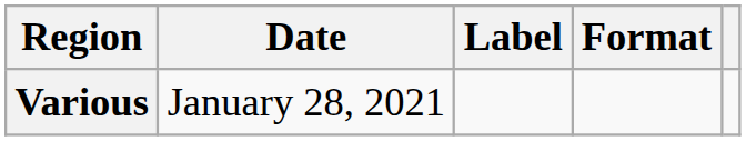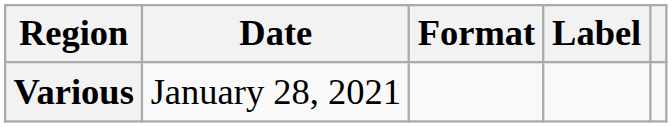 <table class="wikitable plainrowheaders">
 <tr>
 <th scope="col">Region</th>
 <th scope="col">Date</th>
+<th scope="col">Format</th>
 <th scope="col">Label</th>
-<th scope="col">Format</th>
 <th scope="col"></th>
 </tr>
 <tr>
 <th scope="row">Various</th>
 <td>January 28, 2021</td>
 <td></td>
 <td></td>
 <td align="center"></td>
 </tr>
 </table>
